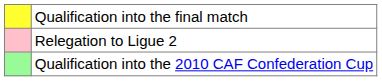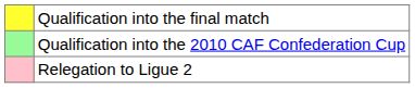 <table bgcolor="#f7f8ff" cellpadding="3" cellspacing="0" border="1" style="font-size: 95%; border: gray solid 1px; border-collapse: collapse;text-align:center;">
 <tr>
 <td style="background: #ffff30;" width="20"></td>
 <td bgcolor="#ffffff" align="left">Qualification into the final match</td>
 </tr>
 <tr>
+<td style="background: #98fb98;" width="20"></td>
+<td bgcolor="#ffffff" align="left">Qualification into the <a href='#'>2010 CAF Confederation Cup</a></td>
+</tr>
+<tr>
 <td style="background: #ffc0cb;" width="20"></td>
 <td bgcolor="#ffffff" align="left">Relegation to Ligue 2</td>
 </tr>
-<tr>
-<td style="background: #98fb98;" width="20"></td>
-<td bgcolor="#ffffff" align="left">Qualification into the <a href='#'>2010 CAF Confederation Cup</a></td>
-</tr>
 </table>
